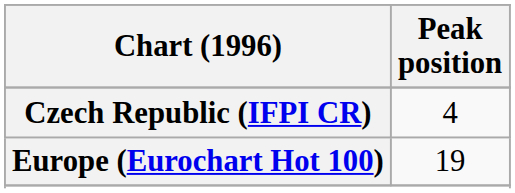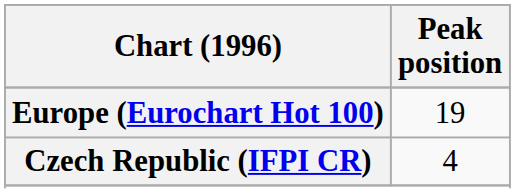 <table class="wikitable sortable plainrowheaders" style="text-align:center">
 <tr>
 <th>Chart (1996)</th>
 <th>Peak<br>position</th>
 </tr>
 <tr>
 </tr>
 <tr>
+<th scope="row">Europe (<a href='#'>Eurochart Hot 100</a>)</th>
+<td>19</td>
+</tr>
+<tr>
 <th scope="row">Czech Republic (<a href='#'>IFPI CR</a>)</th>
 <td>4</td>
-</tr>
-<tr>
-<th scope="row">Europe (<a href='#'>Eurochart Hot 100</a>)</th>
-<td>19</td>
 </tr>
 <tr>
 </tr>
 <tr>
 </tr>
 <tr>
 </tr>
 <tr>
 </tr>
 </table>
